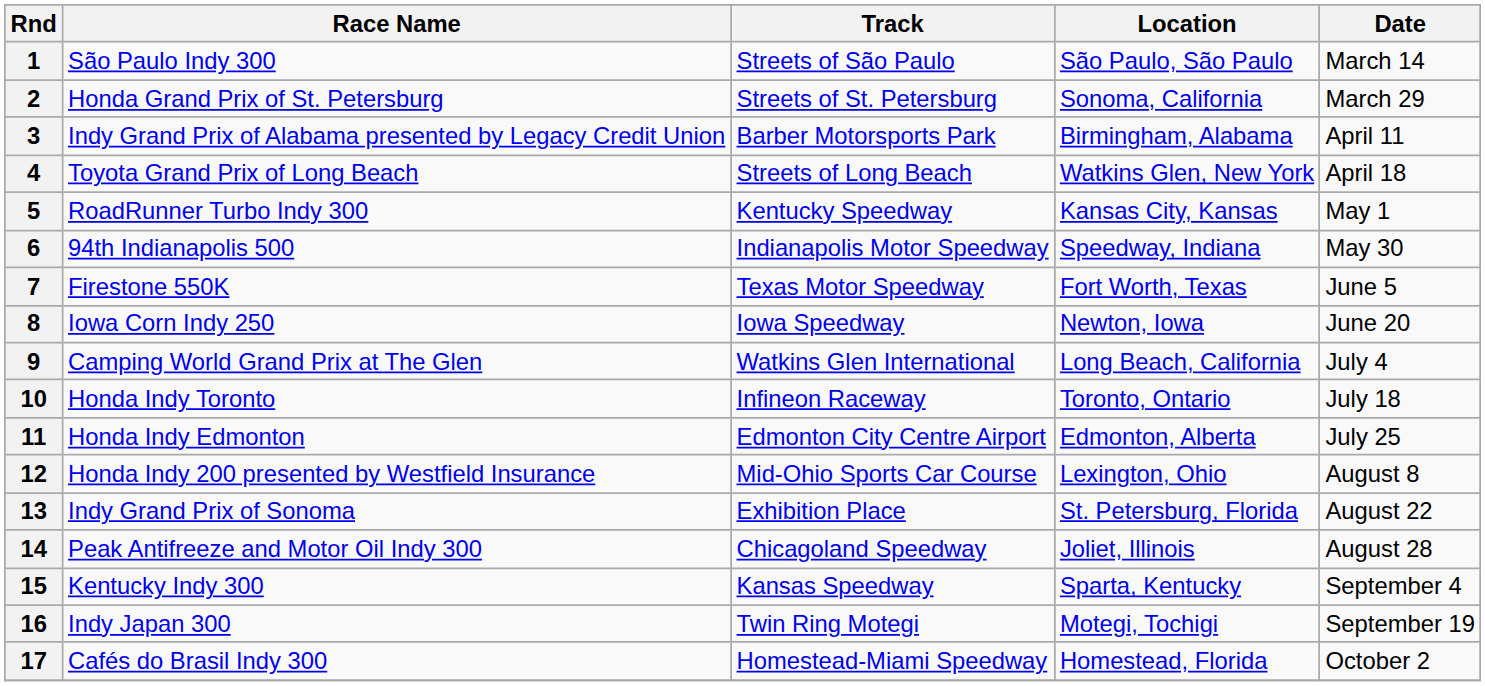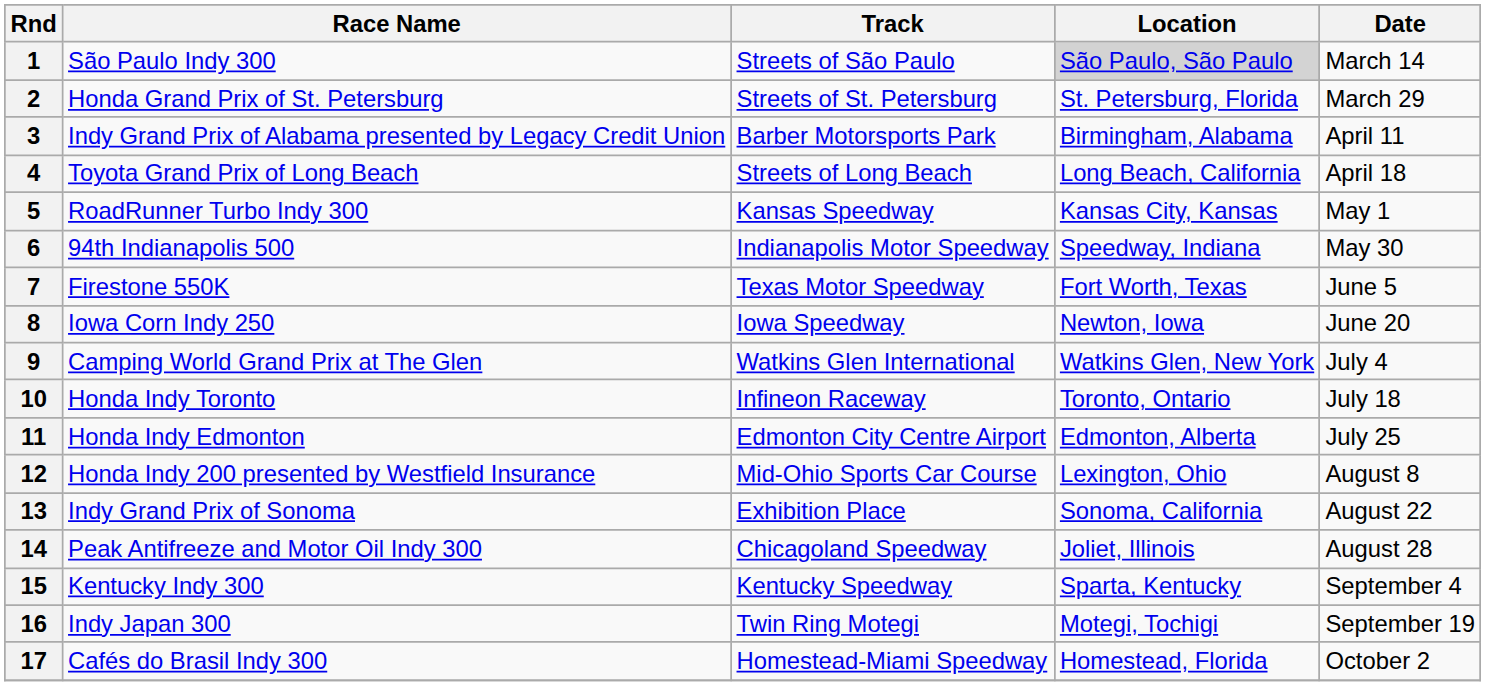 <table class="wikitable" style="font-size: 85%">
 <tr>
 <th>Rnd</th>
 <th>Race Name</th>
 <th>Track</th>
 <th>Location</th>
 <th>Date</th>
 </tr>
 <tr>
 <th>1</th>
 <td><a href='#'>São Paulo Indy 300</a></td>
 <td> <a href='#'>Streets of São Paulo</a></td>
-<td> <a href='#'>São Paulo, São Paulo</a></td>
+<td style="background: lightgrey;"> <a href='#'>São Paulo, São Paulo</a></td>
 <td>March 14</td>
 </tr>
 <tr>
 <th>2</th>
 <td><a href='#'>Honda Grand Prix of St. Petersburg</a></td>
 <td> <a href='#'>Streets of St. Petersburg</a></td>
-<td> <a href='#'>Sonoma, California</a></td>
+<td> <a href='#'>St. Petersburg, Florida</a></td>
 <td>March 29</td>
 </tr>
 <tr>
 <th>3</th>
 <td><a href='#'>Indy Grand Prix of Alabama presented by Legacy Credit Union</a></td>
 <td> <a href='#'>Barber Motorsports Park</a></td>
 <td> <a href='#'>Birmingham, Alabama</a></td>
 <td>April 11</td>
 </tr>
 <tr>
 <th>4</th>
 <td><a href='#'>Toyota Grand Prix of Long Beach</a></td>
 <td> <a href='#'>Streets of Long Beach</a></td>
-<td> <a href='#'>Watkins Glen, New York</a></td>
+<td> <a href='#'>Long Beach, California</a></td>
 <td>April 18</td>
 </tr>
 <tr>
 <th>5</th>
 <td><a href='#'>RoadRunner Turbo Indy 300</a></td>
-<td> <a href='#'>Kentucky Speedway</a></td>
+<td> <a href='#'>Kansas Speedway</a></td>
 <td> <a href='#'>Kansas City, Kansas</a></td>
 <td>May 1</td>
 </tr>
 <tr>
 <th>6</th>
 <td><a href='#'>94th Indianapolis 500</a></td>
 <td> <a href='#'>Indianapolis Motor Speedway</a></td>
 <td> <a href='#'>Speedway, Indiana</a></td>
 <td>May 30</td>
 </tr>
 <tr>
 <th>7</th>
 <td><a href='#'>Firestone 550K</a></td>
 <td> <a href='#'>Texas Motor Speedway</a></td>
 <td> <a href='#'>Fort Worth, Texas</a></td>
 <td>June 5</td>
 </tr>
 <tr>
 <th>8</th>
 <td><a href='#'>Iowa Corn Indy 250</a></td>
 <td> <a href='#'>Iowa Speedway</a></td>
 <td> <a href='#'>Newton, Iowa</a></td>
 <td>June 20</td>
 </tr>
 <tr>
 <th>9</th>
 <td><a href='#'>Camping World Grand Prix at The Glen</a></td>
 <td> <a href='#'>Watkins Glen International</a></td>
-<td> <a href='#'>Long Beach, California</a></td>
+<td> <a href='#'>Watkins Glen, New York</a></td>
 <td>July 4</td>
 </tr>
 <tr>
 <th>10</th>
 <td><a href='#'>Honda Indy Toronto</a></td>
 <td> <a href='#'>Infineon Raceway</a></td>
 <td> <a href='#'>Toronto, Ontario</a></td>
 <td>July 18</td>
 </tr>
 <tr>
 <th>11</th>
 <td><a href='#'>Honda Indy Edmonton</a></td>
 <td> <a href='#'>Edmonton City Centre Airport</a></td>
 <td> <a href='#'>Edmonton, Alberta</a></td>
 <td>July 25</td>
 </tr>
 <tr>
 <th>12</th>
 <td><a href='#'>Honda Indy 200 presented by Westfield Insurance</a></td>
 <td> <a href='#'>Mid-Ohio Sports Car Course</a></td>
 <td> <a href='#'>Lexington, Ohio</a></td>
 <td>August 8</td>
 </tr>
 <tr>
 <th>13</th>
 <td><a href='#'>Indy Grand Prix of Sonoma</a></td>
 <td> <a href='#'>Exhibition Place</a></td>
-<td> <a href='#'>St. Petersburg, Florida</a></td>
+<td> <a href='#'>Sonoma, California</a></td>
 <td>August 22</td>
 </tr>
 <tr>
 <th>14</th>
 <td><a href='#'>Peak Antifreeze and Motor Oil Indy 300</a></td>
 <td> <a href='#'>Chicagoland Speedway</a></td>
 <td> <a href='#'>Joliet, Illinois</a></td>
 <td>August 28</td>
 </tr>
 <tr>
 <th>15</th>
 <td><a href='#'>Kentucky Indy 300</a></td>
-<td> <a href='#'>Kansas Speedway</a></td>
+<td> <a href='#'>Kentucky Speedway</a></td>
 <td> <a href='#'>Sparta, Kentucky</a></td>
 <td>September 4</td>
 </tr>
 <tr>
 <th>16</th>
 <td><a href='#'>Indy Japan 300</a></td>
 <td> <a href='#'>Twin Ring Motegi</a></td>
 <td> <a href='#'>Motegi, Tochigi</a></td>
 <td>September 19</td>
 </tr>
 <tr>
 <th>17</th>
 <td><a href='#'>Cafés do Brasil Indy 300</a></td>
 <td> <a href='#'>Homestead-Miami Speedway</a></td>
 <td> <a href='#'>Homestead, Florida</a></td>
 <td>October 2</td>
 </tr>
 <tr>
 </tr>
 </table>
